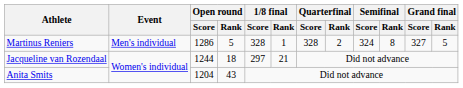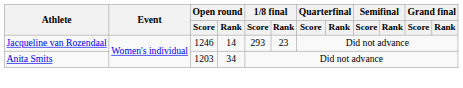 <table class="wikitable" style="font-size:90%">
 <tr>
 <th rowspan=2>Athlete</th>
 <th rowspan=2>Event</th>
 <th colspan="2">Open round</th>
 <th colspan="2">1/8 final</th>
 <th colspan="2">Quarterfinal</th>
 <th colspan="2">Semifinal</th>
 <th colspan="2">Grand final</th>
 </tr>
 <tr style="font-size:95%">
 <th>Score</th>
 <th>Rank</th>
 <th>Score</th>
 <th>Rank</th>
 <th>Score</th>
 <th>Rank</th>
 <th>Score</th>
 <th>Rank</th>
 <th>Score</th>
 <th>Rank</th>
 </tr>
 <tr align=center>
-<td align=left><a href='#'>Martinus Reniers</a></td>
-<td align=left rowspan=1><a href='#'>Men's individual</a></td>
-<td>1286</td>
-<td>5</td>
-<td>328</td>
-<td>1</td>
-<td>328</td>
-<td>2</td>
-<td>324</td>
-<td>8</td>
-<td>327</td>
-<td>5</td>
-</tr>
-<tr align=center>
 <td align=left><a href='#'>Jacqueline van Rozendaal</a></td>
 <td align=left rowspan=2><a href='#'>Women's individual</a></td>
-<td>1244</td>
-<td>18</td>
-<td>297</td>
-<td>21</td>
+<td>1246</td>
+<td>14</td>
+<td>293</td>
+<td>23</td>
 <td colspan=6>Did not advance</td>
 </tr>
 <tr align=center>
 <td align=left><a href='#'>Anita Smits</a></td>
-<td>1204</td>
-<td>43</td>
+<td>1203</td>
+<td>34</td>
 <td colspan=8>Did not advance</td>
 </tr>
 </table>
